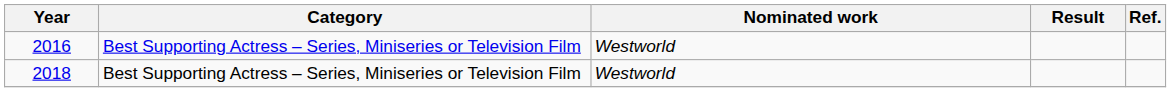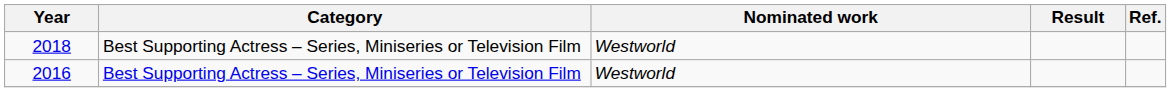 <table class=wikitable>
 <tr>
 <th scope="col" style="width:5em;">Year</th>
 <th scope="col" style="width:28em;">Category</th>
 <th scope="col" style="width:25em;">Nominated work</th>
 <th scope="col" style="width:5em;">Result</th>
 <th>Ref.</th>
 </tr>
 <tr>
+<td style="text-align:center;"><a href='#'>2018</a></td>
+<td>Best Supporting Actress – Series, Miniseries or Television Film</td>
+<td><em>Westworld</em></td>
+<td></td>
+<td></td>
+</tr>
+<tr>
 <td style="text-align:center;"><a href='#'>2016</a></td>
 <td><a href='#'>Best Supporting Actress – Series, Miniseries or Television Film</a></td>
 <td><em>Westworld</em></td>
 <td></td>
 <td></td>
 </tr>
 <tr>
-<td style="text-align:center;"><a href='#'>2018</a></td>
-<td>Best Supporting Actress – Series, Miniseries or Television Film</td>
-<td><em>Westworld</em></td>
-<td></td>
-<td></td>
-</tr>
-<tr>
 </tr>
 </table>
